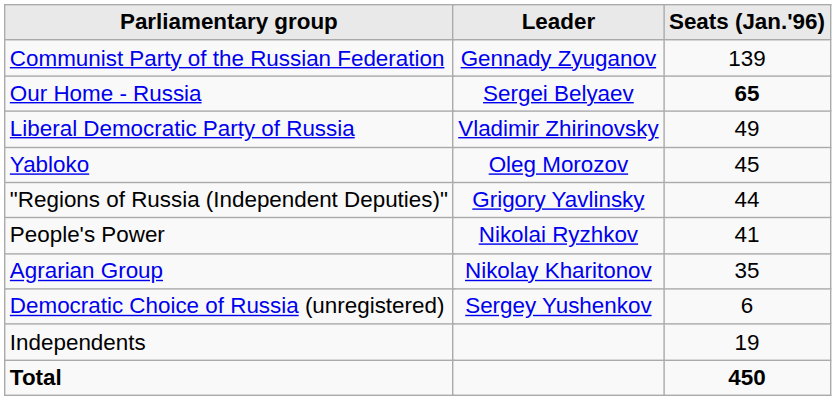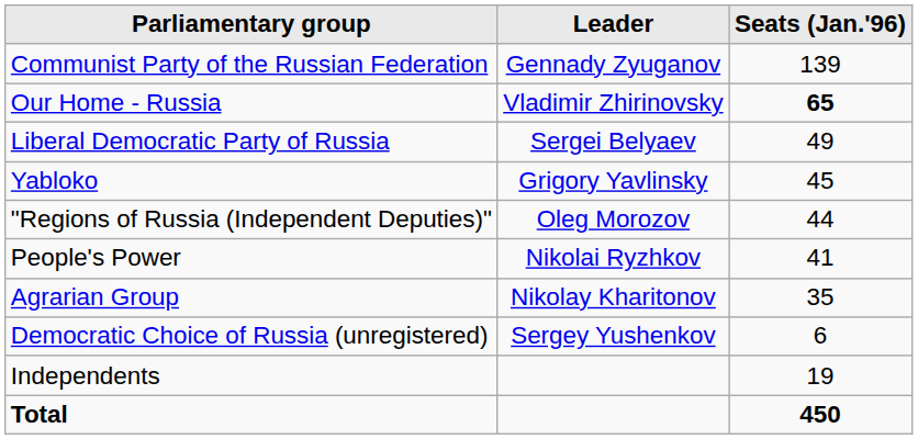 <table class=wikitable>
 <tr>
 <th colspan=2 style="background-color:#E9E9E9" align=left>Parliamentary group</th>
 <th style="background-color:#E9E9E9" align=right>Leader</th>
 <th style="background-color:#E9E9E9" align=right>Seats (Jan.'96)</th>
 </tr>
 <tr>
 <td align=left colspan=2><a href='#'>Communist Party of the Russian Federation</a></td>
 <td align="center"><a href='#'>Gennady Zyuganov</a></td>
 <td align="center">139</td>
 </tr>
 <tr>
 <td align=left colspan=2><a href='#'>Our Home - Russia</a></td>
-<td align="center"><a href='#'>Sergei Belyaev</a></td>
+<td align="center"><a href='#'>Vladimir Zhirinovsky</a></td>
 <td align="center"><strong>65</strong></td>
 </tr>
 <tr>
 <td align=left colspan=2><a href='#'>Liberal Democratic Party of Russia</a></td>
-<td align="center"><a href='#'>Vladimir Zhirinovsky</a></td>
+<td align="center"><a href='#'>Sergei Belyaev</a></td>
 <td align="center">49</td>
 </tr>
 <tr>
 <td align=left colspan=2><a href='#'>Yabloko</a></td>
-<td align="center"><a href='#'>Oleg Morozov</a></td>
+<td align="center"><a href='#'>Grigory Yavlinsky</a></td>
 <td align="center">45</td>
 </tr>
 <tr>
 <td align=left colspan=2>"Regions of Russia (Independent Deputies)"</td>
-<td align="center"><a href='#'>Grigory Yavlinsky</a></td>
+<td align="center"><a href='#'>Oleg Morozov</a></td>
 <td align="center">44</td>
 </tr>
 <tr>
 <td align=left colspan=2>People's Power</td>
 <td align="center"><a href='#'>Nikolai Ryzhkov</a></td>
 <td align="center">41</td>
 </tr>
 <tr>
 <td align=left colspan=2><a href='#'>Agrarian Group</a></td>
 <td align="center"><a href='#'>Nikolay Kharitonov</a></td>
 <td align="center">35</td>
 </tr>
 <tr>
 <td align=left colspan=2><a href='#'>Democratic Choice of Russia</a> (unregistered)</td>
 <td align="center"><a href='#'>Sergey Yushenkov</a></td>
 <td align="center">6</td>
 </tr>
 <tr>
 <td align=left colspan=2>Independents</td>
 <td align="center"></td>
 <td align="center">19</td>
 </tr>
 <tr>
 <td align=left colspan=2><strong>Total</strong></td>
 <td align="center"></td>
 <td align="center"><strong>450</strong></td>
 </tr>
 </table>
